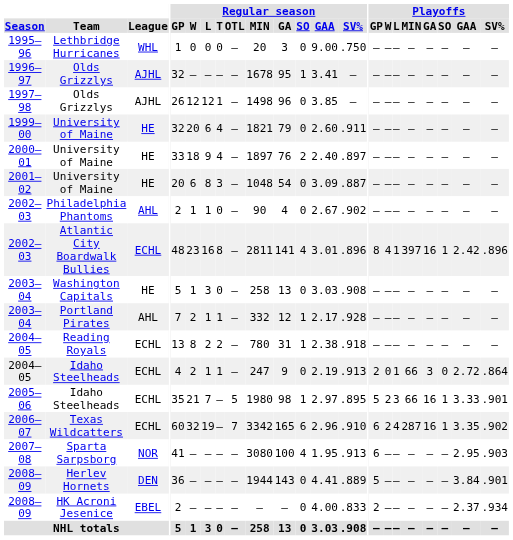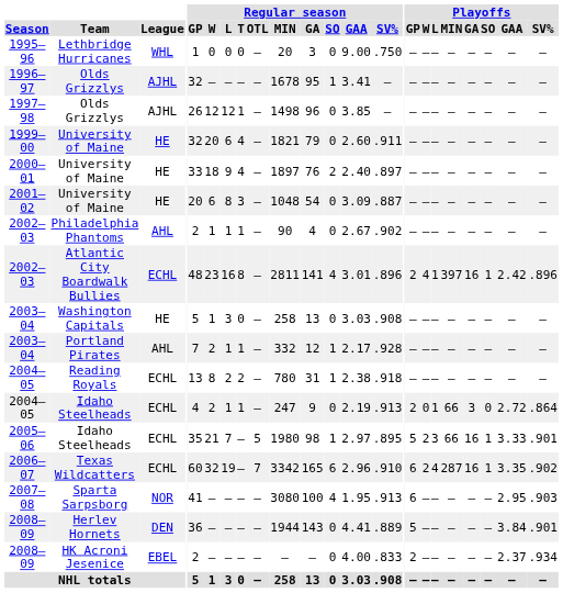 <table border="0" cellpadding="1" cellspacing="0" style="width:80%; text-align:center;">
 <tr bgcolor="#e0e0e0">
 <th colspan="3" bgcolor="#ffffff"></th>
 <th rowspan="99" bgcolor="#ffffff"></th>
 <th colspan="10" bgcolor="#e0e0e0"><a href='#'>Regular season</a></th>
 <th rowspan="99" bgcolor="#ffffff"></th>
 <th colspan="8" bgcolor="#e0e0e0"><a href='#'>Playoffs</a></th>
 </tr>
 <tr bgcolor="#e0e0e0">
 <th><a href='#'>Season</a></th>
 <th>Team</th>
 <th>League</th>
 <th>GP</th>
 <th>W</th>
 <th>L</th>
 <th>T</th>
 <th>OTL</th>
 <th>MIN</th>
 <th>GA</th>
 <th><a href='#'>SO</a></th>
 <th><a href='#'>GAA</a></th>
 <th><a href='#'>SV%</a></th>
 <th>GP</th>
 <th>W</th>
 <th>L</th>
 <th>MIN</th>
 <th>GA</th>
 <th>SO</th>
 <th>GAA</th>
 <th>SV%</th>
 </tr>
 <tr>
 <td><a href='#'>1995–96</a></td>
 <td><a href='#'>Lethbridge Hurricanes</a></td>
 <td><a href='#'>WHL</a></td>
 <td>1</td>
 <td>0</td>
 <td>0</td>
 <td>0</td>
 <td>—</td>
 <td>20</td>
 <td>3</td>
 <td>0</td>
 <td>9.00</td>
 <td>.750</td>
 <td>—</td>
 <td>—</td>
 <td>—</td>
 <td>—</td>
 <td>—</td>
 <td>—</td>
 <td>—</td>
 <td>—</td>
 </tr>
 <tr bgcolor="#f0f0f0">
 <td><a href='#'>1996–97</a></td>
 <td><a href='#'>Olds Grizzlys</a></td>
 <td><a href='#'>AJHL</a></td>
 <td>32</td>
 <td>—</td>
 <td>—</td>
 <td>—</td>
 <td>—</td>
 <td>1678</td>
 <td>95</td>
 <td>1</td>
 <td>3.41</td>
 <td>—</td>
 <td>—</td>
 <td>—</td>
 <td>—</td>
 <td>—</td>
 <td>—</td>
 <td>—</td>
 <td>—</td>
 <td>—</td>
 </tr>
 <tr>
 <td><a href='#'>1997–98</a></td>
 <td>Olds Grizzlys</td>
 <td>AJHL</td>
 <td>26</td>
 <td>12</td>
 <td>12</td>
 <td>1</td>
 <td>—</td>
 <td>1498</td>
 <td>96</td>
 <td>0</td>
 <td>3.85</td>
 <td>—</td>
 <td>—</td>
 <td>—</td>
 <td>—</td>
 <td>—</td>
 <td>—</td>
 <td>—</td>
 <td>—</td>
 <td>—</td>
 </tr>
 <tr bgcolor="#f0f0f0">
 <td><a href='#'>1999–00</a></td>
 <td><a href='#'>University of Maine</a></td>
 <td><a href='#'>HE</a></td>
 <td>32</td>
 <td>20</td>
 <td>6</td>
 <td>4</td>
 <td>—</td>
 <td>1821</td>
 <td>79</td>
 <td>0</td>
 <td>2.60</td>
 <td>.911</td>
 <td>—</td>
 <td>—</td>
 <td>—</td>
 <td>—</td>
 <td>—</td>
 <td>—</td>
 <td>—</td>
 <td>—</td>
 </tr>
 <tr>
 <td><a href='#'>2000–01</a></td>
 <td>University of Maine</td>
 <td>HE</td>
 <td>33</td>
 <td>18</td>
 <td>9</td>
 <td>4</td>
 <td>—</td>
 <td>1897</td>
 <td>76</td>
 <td>2</td>
 <td>2.40</td>
 <td>.897</td>
 <td>—</td>
 <td>—</td>
 <td>—</td>
 <td>—</td>
 <td>—</td>
 <td>—</td>
 <td>—</td>
 <td>—</td>
 </tr>
 <tr bgcolor="#f0f0f0">
 <td><a href='#'>2001–02</a></td>
 <td>University of Maine</td>
 <td>HE</td>
 <td>20</td>
 <td>6</td>
 <td>8</td>
 <td>3</td>
 <td>—</td>
 <td>1048</td>
 <td>54</td>
 <td>0</td>
 <td>3.09</td>
 <td>.887</td>
 <td>—</td>
 <td>—</td>
 <td>—</td>
 <td>—</td>
 <td>—</td>
 <td>—</td>
 <td>—</td>
 <td>—</td>
 </tr>
 <tr>
 <td><a href='#'>2002–03</a></td>
 <td><a href='#'>Philadelphia Phantoms</a></td>
 <td><a href='#'>AHL</a></td>
 <td>2</td>
 <td>1</td>
 <td>1</td>
-<td>0</td>
+<td>1</td>
 <td>—</td>
 <td>90</td>
 <td>4</td>
 <td>0</td>
 <td>2.67</td>
 <td>.902</td>
 <td>—</td>
 <td>—</td>
 <td>—</td>
 <td>—</td>
 <td>—</td>
 <td>—</td>
 <td>—</td>
 <td>—</td>
 </tr>
 <tr bgcolor="#f0f0f0">
 <td><a href='#'>2002–03</a></td>
 <td><a href='#'>Atlantic City Boardwalk Bullies</a></td>
 <td><a href='#'>ECHL</a></td>
 <td>48</td>
 <td>23</td>
 <td>16</td>
 <td>8</td>
 <td>—</td>
 <td>2811</td>
 <td>141</td>
 <td>4</td>
 <td>3.01</td>
 <td>.896</td>
-<td>8</td>
+<td>2</td>
 <td>4</td>
 <td>1</td>
 <td>397</td>
 <td>16</td>
 <td>1</td>
 <td>2.42</td>
 <td>.896</td>
 </tr>
 <tr>
 <td><a href='#'>2003–04</a></td>
 <td><a href='#'>Washington Capitals</a></td>
 <td>HE</td>
 <td>5</td>
 <td>1</td>
 <td>3</td>
 <td>0</td>
 <td>—</td>
 <td>258</td>
 <td>13</td>
 <td>0</td>
 <td>3.03</td>
 <td>.908</td>
 <td>—</td>
 <td>—</td>
 <td>—</td>
 <td>—</td>
 <td>—</td>
 <td>—</td>
 <td>—</td>
 <td>—</td>
 </tr>
 <tr bgcolor="#f0f0f0">
 <td><a href='#'>2003–04</a></td>
 <td><a href='#'>Portland Pirates</a></td>
 <td>AHL</td>
 <td>7</td>
 <td>2</td>
 <td>1</td>
 <td>1</td>
 <td>—</td>
 <td>332</td>
 <td>12</td>
 <td>1</td>
 <td>2.17</td>
 <td>.928</td>
 <td>—</td>
 <td>—</td>
 <td>—</td>
 <td>—</td>
 <td>—</td>
 <td>—</td>
 <td>—</td>
 <td>—</td>
 </tr>
 <tr>
 <td><a href='#'>2004–05</a></td>
 <td><a href='#'>Reading Royals</a></td>
 <td>ECHL</td>
 <td>13</td>
 <td>8</td>
 <td>2</td>
 <td>2</td>
 <td>—</td>
 <td>780</td>
 <td>31</td>
 <td>1</td>
 <td>2.38</td>
 <td>.918</td>
 <td>—</td>
 <td>—</td>
 <td>—</td>
 <td>—</td>
 <td>—</td>
 <td>—</td>
 <td>—</td>
 <td>—</td>
 </tr>
 <tr bgcolor="#f0f0f0">
 <td>2004–05</td>
 <td><a href='#'>Idaho Steelheads</a></td>
 <td>ECHL</td>
 <td>4</td>
 <td>2</td>
 <td>1</td>
 <td>1</td>
 <td>—</td>
 <td>247</td>
 <td>9</td>
 <td>0</td>
 <td>2.19</td>
 <td>.913</td>
 <td>2</td>
 <td>0</td>
 <td>1</td>
 <td>66</td>
 <td>3</td>
 <td>0</td>
 <td>2.72</td>
 <td>.864</td>
 </tr>
 <tr>
 <td><a href='#'>2005–06</a></td>
 <td>Idaho Steelheads</td>
 <td>ECHL</td>
 <td>35</td>
 <td>21</td>
 <td>7</td>
 <td>—</td>
 <td>5</td>
 <td>1980</td>
 <td>98</td>
 <td>1</td>
 <td>2.97</td>
 <td>.895</td>
 <td>5</td>
 <td>2</td>
 <td>3</td>
 <td>66</td>
 <td>16</td>
 <td>1</td>
 <td>3.33</td>
 <td>.901</td>
 </tr>
 <tr bgcolor="#f0f0f0">
 <td><a href='#'>2006–07</a></td>
 <td><a href='#'>Texas Wildcatters</a></td>
 <td>ECHL</td>
 <td>60</td>
 <td>32</td>
 <td>19</td>
 <td>—</td>
 <td>7</td>
 <td>3342</td>
 <td>165</td>
 <td>6</td>
 <td>2.96</td>
 <td>.910</td>
 <td>6</td>
 <td>2</td>
 <td>4</td>
 <td>287</td>
 <td>16</td>
 <td>1</td>
 <td>3.35</td>
 <td>.902</td>
 </tr>
 <tr>
 <td><a href='#'>2007–08</a></td>
 <td><a href='#'>Sparta Sarpsborg</a></td>
 <td><a href='#'>NOR</a></td>
 <td>41</td>
 <td>—</td>
 <td>—</td>
 <td>—</td>
 <td>—</td>
 <td>3080</td>
 <td>100</td>
 <td>4</td>
 <td>1.95</td>
 <td>.913</td>
 <td>6</td>
 <td>—</td>
 <td>—</td>
 <td>—</td>
 <td>—</td>
 <td>—</td>
 <td>2.95</td>
 <td>.903</td>
 </tr>
 <tr bgcolor="#f0f0f0">
 <td><a href='#'>2008–09</a></td>
 <td><a href='#'>Herlev Hornets</a></td>
 <td><a href='#'>DEN</a></td>
 <td>36</td>
 <td>—</td>
 <td>—</td>
 <td>—</td>
 <td>—</td>
 <td>1944</td>
 <td>143</td>
 <td>0</td>
 <td>4.41</td>
 <td>.889</td>
 <td>5</td>
 <td>—</td>
 <td>—</td>
 <td>—</td>
 <td>—</td>
 <td>—</td>
 <td>3.84</td>
 <td>.901</td>
 </tr>
 <tr>
 <td><a href='#'>2008–09</a></td>
 <td><a href='#'>HK Acroni Jesenice</a></td>
 <td><a href='#'>EBEL</a></td>
 <td>2</td>
 <td>—</td>
 <td>—</td>
 <td>—</td>
 <td>—</td>
 <td>—</td>
 <td>—</td>
 <td>0</td>
 <td>4.00</td>
 <td>.833</td>
 <td>2</td>
 <td>—</td>
 <td>—</td>
 <td>—</td>
 <td>—</td>
 <td>—</td>
 <td>2.37</td>
 <td>.934</td>
 </tr>
 <tr bgcolor="#e0e0e0">
 <th colspan="3">NHL totals</th>
 <th>5</th>
 <th>1</th>
 <th>3</th>
 <th>0</th>
 <th>—</th>
 <th>258</th>
 <th>13</th>
 <th>0</th>
 <th>3.03</th>
 <th>.908</th>
 <th>—</th>
 <th>—</th>
 <th>—</th>
 <th>—</th>
 <th>—</th>
 <th>—</th>
 <th>—</th>
 <th>—</th>
 </tr>
 </table>
